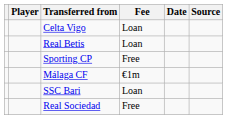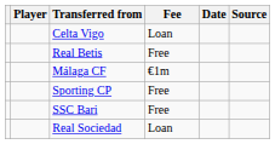 <table class="wikitable plainrowheaders sortable">
 <tr>
 <th></th>
 <th scope="col">Player</th>
 <th>Transferred from</th>
 <th style="width: 65px;">Fee</th>
 <th scope="col">Date</th>
 <th scope="col">Source</th>
 </tr>
 <tr>
 <td align="center"></td>
 <td></td>
 <td><a href='#'>Celta Vigo</a></td>
 <td>Loan</td>
 <td></td>
 <td></td>
 </tr>
 <tr>
 <td align="center"></td>
 <td></td>
 <td><a href='#'>Real Betis</a></td>
-<td>Loan</td>
-<td></td>
-<td></td>
-</tr>
-<tr>
-<td align="center"></td>
-<td></td>
-<td> <a href='#'>Sporting CP</a></td>
 <td>Free</td>
 <td></td>
 <td></td>
 </tr>
 <tr>
 <td align="center"></td>
 <td></td>
 <td><a href='#'>Málaga CF</a></td>
 <td>€1m</td>
 <td></td>
 <td></td>
 </tr>
 <tr>
 <td align="center"></td>
 <td></td>
+<td> <a href='#'>Sporting CP</a></td>
+<td>Free</td>
+<td></td>
+<td></td>
+</tr>
+<tr>
+<td align="center"></td>
+<td></td>
 <td> <a href='#'>SSC Bari</a></td>
-<td>Loan</td>
+<td>Free</td>
 <td></td>
 <td></td>
 </tr>
 <tr>
 <td align="center"></td>
 <td></td>
 <td><a href='#'>Real Sociedad</a></td>
-<td>Free</td>
+<td>Loan</td>
 <td></td>
 <td></td>
 </tr>
 </table>
